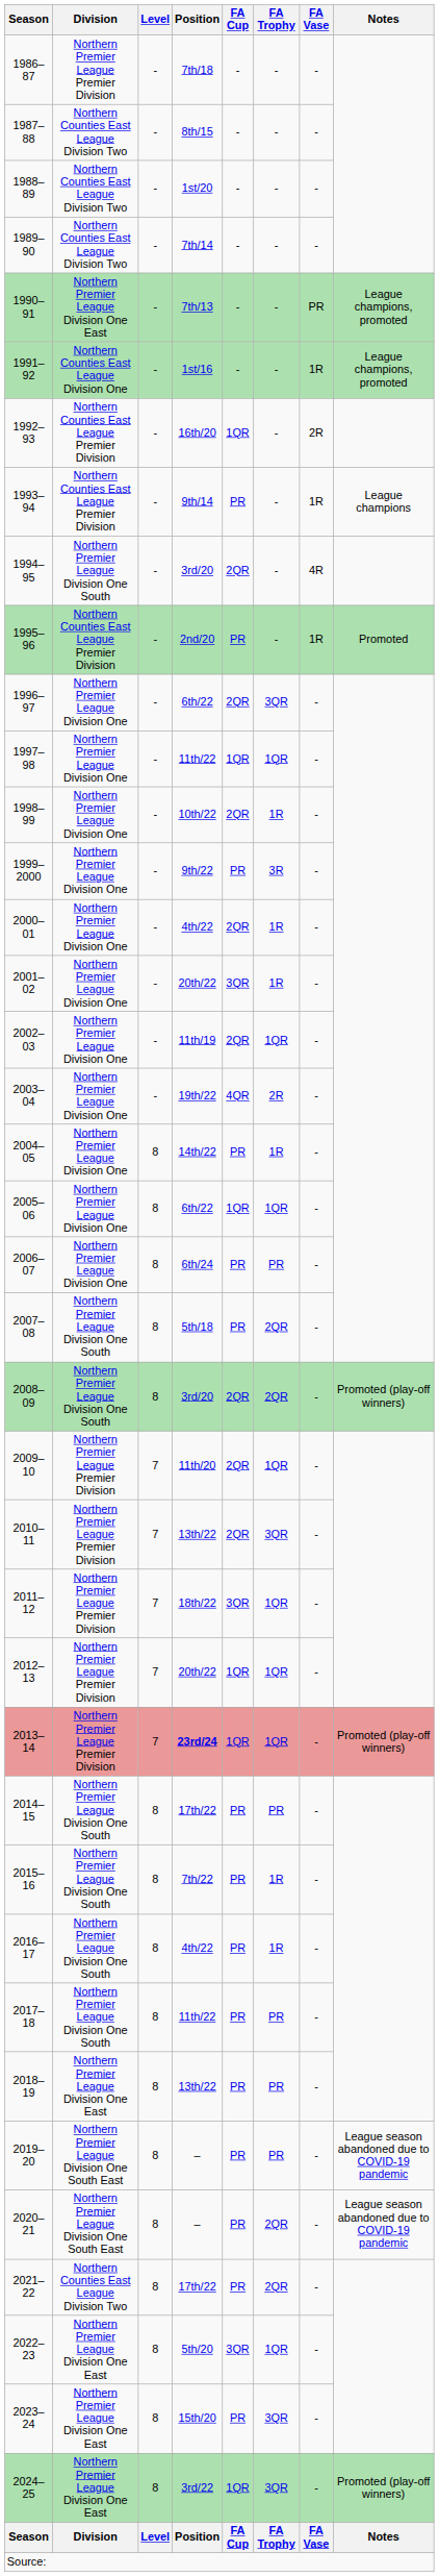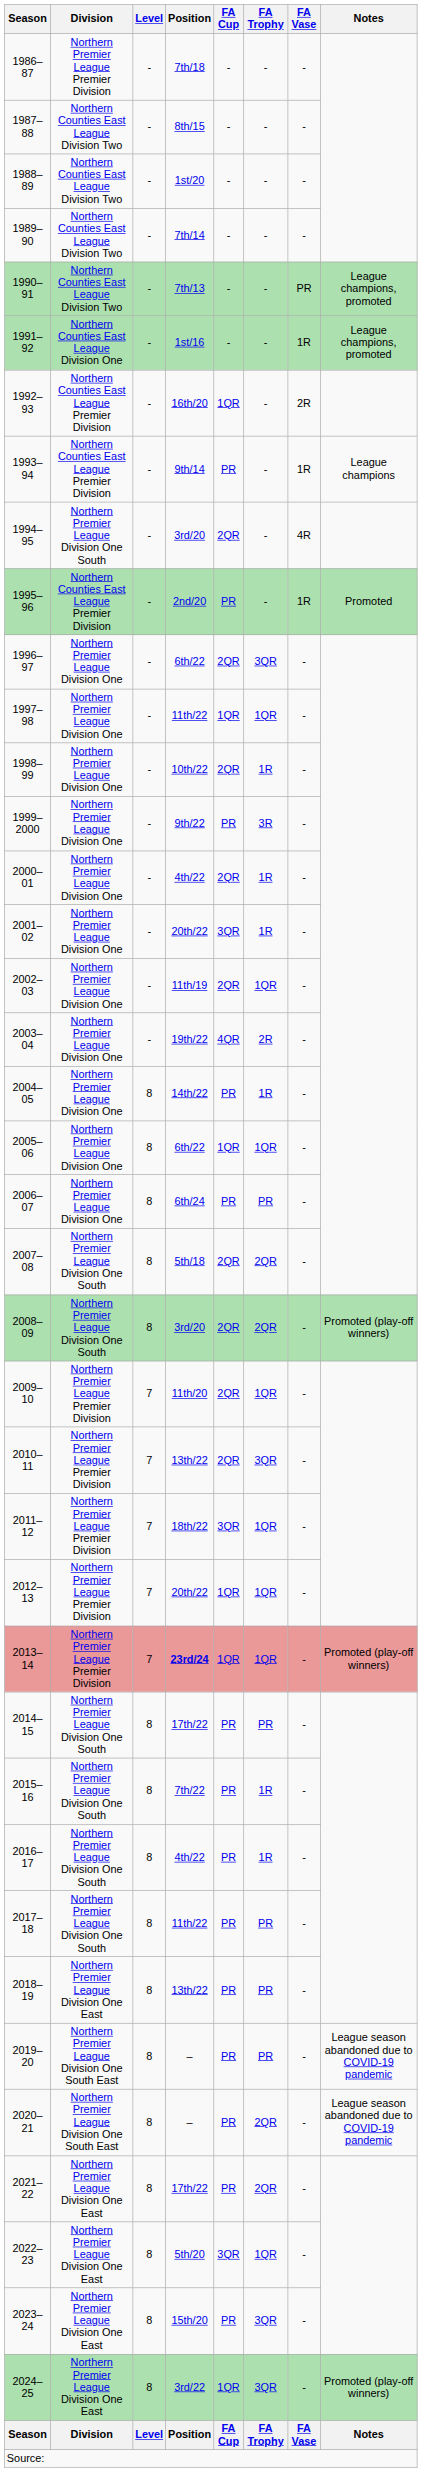 <table class="wikitable collapsible collapsed" style=text-align:center>
 <tr>
 <th>Season</th>
 <th>Division</th>
 <th><a href='#'>Level</a></th>
 <th>Position</th>
 <th><a href='#'>FA Cup</a></th>
 <th><a href='#'>FA Trophy</a></th>
 <th><a href='#'>FA Vase</a></th>
 <th>Notes</th>
 </tr>
 <tr>
 <td>1986–87</td>
 <td><a href='#'>Northern Premier League</a> Premier Division</td>
 <td>-</td>
 <td><a href='#'>7th/18</a></td>
 <td>-</td>
 <td>-</td>
 <td>-</td>
 </tr>
 <tr>
 <td>1987–88</td>
 <td><a href='#'>Northern Counties East League</a> Division Two</td>
 <td>-</td>
 <td><a href='#'>8th/15</a></td>
 <td>-</td>
 <td>-</td>
 <td>-</td>
 </tr>
 <tr>
 <td>1988–89</td>
 <td><a href='#'>Northern Counties East League</a> Division Two</td>
 <td>-</td>
 <td><a href='#'>1st/20</a></td>
 <td>-</td>
 <td>-</td>
 <td>-</td>
 </tr>
 <tr>
 <td>1989–90</td>
 <td><a href='#'>Northern Counties East League</a> Division Two</td>
 <td>-</td>
 <td><a href='#'>7th/14</a></td>
 <td>-</td>
 <td>-</td>
 <td>-</td>
 </tr>
 <tr bgcolor="#ACE1AF">
 <td>1990–91</td>
-<td><a href='#'>Northern Premier League</a> Division One East</td>
+<td><a href='#'>Northern Counties East League</a> Division Two</td>
 <td>-</td>
 <td><a href='#'>7th/13</a></td>
 <td>-</td>
 <td>-</td>
 <td>PR</td>
 <td>League champions, promoted</td>
 </tr>
 <tr bgcolor="#ACE1AF">
 <td>1991–92</td>
 <td><a href='#'>Northern Counties East League</a> Division One</td>
 <td>-</td>
 <td><a href='#'>1st/16</a></td>
 <td>-</td>
 <td>-</td>
 <td>1R</td>
 <td>League champions, promoted</td>
 </tr>
 <tr>
 <td>1992–93</td>
 <td><a href='#'>Northern Counties East League</a> Premier Division</td>
 <td>-</td>
 <td><a href='#'>16th/20</a></td>
 <td><a href='#'>1QR</a></td>
 <td>-</td>
 <td>2R</td>
 </tr>
 <tr>
 <td>1993–94</td>
 <td><a href='#'>Northern Counties East League</a> Premier Division</td>
 <td>-</td>
 <td><a href='#'>9th/14</a></td>
 <td><a href='#'>PR</a></td>
 <td>-</td>
 <td>1R</td>
 <td>League champions</td>
 </tr>
 <tr>
 <td>1994–95</td>
 <td><a href='#'>Northern Premier League</a> Division One South</td>
 <td>-</td>
 <td><a href='#'>3rd/20</a></td>
 <td><a href='#'>2QR</a></td>
 <td>-</td>
 <td>4R</td>
 </tr>
 <tr bgcolor="#ACE1AF">
 <td>1995–96</td>
 <td><a href='#'>Northern Counties East League</a> Premier Division</td>
 <td>-</td>
 <td><a href='#'>2nd/20</a></td>
 <td><a href='#'>PR</a></td>
 <td>-</td>
 <td>1R</td>
 <td>Promoted</td>
 </tr>
 <tr>
 <td>1996–97</td>
 <td><a href='#'>Northern Premier League</a> Division One</td>
 <td>-</td>
 <td><a href='#'>6th/22</a></td>
 <td><a href='#'>2QR</a></td>
 <td><a href='#'>3QR</a></td>
 <td>-</td>
 </tr>
 <tr>
 <td>1997–98</td>
 <td><a href='#'>Northern Premier League</a> Division One</td>
 <td>-</td>
 <td><a href='#'>11th/22</a></td>
 <td><a href='#'>1QR</a></td>
 <td><a href='#'>1QR</a></td>
 <td>-</td>
 </tr>
 <tr>
 <td>1998–99</td>
 <td><a href='#'>Northern Premier League</a> Division One</td>
 <td>-</td>
 <td><a href='#'>10th/22</a></td>
 <td><a href='#'>2QR</a></td>
 <td><a href='#'>1R</a></td>
 <td>-</td>
 </tr>
 <tr>
 <td>1999–2000</td>
 <td><a href='#'>Northern Premier League</a> Division One</td>
 <td>-</td>
 <td><a href='#'>9th/22</a></td>
 <td><a href='#'>PR</a></td>
 <td><a href='#'>3R</a></td>
 <td>-</td>
 </tr>
 <tr>
 <td>2000–01</td>
 <td><a href='#'>Northern Premier League</a> Division One</td>
 <td>-</td>
 <td><a href='#'>4th/22</a></td>
 <td><a href='#'>2QR</a></td>
 <td><a href='#'>1R</a></td>
 <td>-</td>
 </tr>
 <tr>
 <td>2001–02</td>
 <td><a href='#'>Northern Premier League</a> Division One</td>
 <td>-</td>
 <td><a href='#'>20th/22</a></td>
 <td><a href='#'>3QR</a></td>
 <td><a href='#'>1R</a></td>
 <td>-</td>
 </tr>
 <tr>
 <td>2002–03</td>
 <td><a href='#'>Northern Premier League</a> Division One</td>
 <td>-</td>
 <td><a href='#'>11th/19</a></td>
 <td><a href='#'>2QR</a></td>
 <td><a href='#'>1QR</a></td>
 <td>-</td>
 </tr>
 <tr>
 <td>2003–04</td>
 <td><a href='#'>Northern Premier League</a> Division One</td>
 <td>-</td>
 <td><a href='#'>19th/22</a></td>
 <td><a href='#'>4QR</a></td>
 <td><a href='#'>2R</a></td>
 <td>-</td>
 </tr>
 <tr>
 <td>2004–05</td>
 <td><a href='#'>Northern Premier League</a> Division One</td>
 <td>8</td>
 <td><a href='#'>14th/22</a></td>
 <td><a href='#'>PR</a></td>
 <td><a href='#'>1R</a></td>
 <td>-</td>
 </tr>
 <tr>
 <td>2005–06</td>
 <td><a href='#'>Northern Premier League</a> Division One</td>
 <td>8</td>
 <td><a href='#'>6th/22</a></td>
 <td><a href='#'>1QR</a></td>
 <td><a href='#'>1QR</a></td>
 <td>-</td>
 </tr>
 <tr>
 <td>2006–07</td>
 <td><a href='#'>Northern Premier League</a> Division One</td>
 <td>8</td>
 <td><a href='#'>6th/24</a></td>
 <td><a href='#'>PR</a></td>
 <td><a href='#'>PR</a></td>
 <td>-</td>
 </tr>
 <tr>
 <td>2007–08</td>
 <td><a href='#'>Northern Premier League</a> Division One South</td>
 <td>8</td>
 <td><a href='#'>5th/18</a></td>
-<td><a href='#'>PR</a></td>
+<td><a href='#'>2QR</a></td>
 <td><a href='#'>2QR</a></td>
 <td>-</td>
 </tr>
 <tr bgcolor="#ACE1AF">
 <td>2008–09</td>
 <td><a href='#'>Northern Premier League</a> Division One South</td>
 <td>8</td>
 <td><a href='#'>3rd/20</a></td>
 <td><a href='#'>2QR</a></td>
 <td><a href='#'>2QR</a></td>
 <td>-</td>
 <td>Promoted (play-off winners)</td>
 </tr>
 <tr>
 <td>2009–10</td>
 <td><a href='#'>Northern Premier League</a> Premier Division</td>
 <td>7</td>
 <td><a href='#'>11th/20</a></td>
 <td><a href='#'>2QR</a></td>
 <td><a href='#'>1QR</a></td>
 <td>-</td>
 </tr>
 <tr>
 <td>2010–11</td>
 <td><a href='#'>Northern Premier League</a> Premier Division</td>
 <td>7</td>
 <td><a href='#'>13th/22</a></td>
 <td><a href='#'>2QR</a></td>
 <td><a href='#'>3QR</a></td>
 <td>-</td>
 </tr>
 <tr>
 <td>2011–12</td>
 <td><a href='#'>Northern Premier League</a> Premier Division</td>
 <td>7</td>
 <td><a href='#'>18th/22</a></td>
 <td><a href='#'>3QR</a></td>
 <td><a href='#'>1QR</a></td>
 <td>-</td>
 </tr>
 <tr>
 <td>2012–13</td>
 <td><a href='#'>Northern Premier League</a> Premier Division</td>
 <td>7</td>
 <td><a href='#'>20th/22</a></td>
 <td><a href='#'>1QR</a></td>
 <td><a href='#'>1QR</a></td>
 <td>-</td>
 </tr>
 <tr bgcolor="#EB9898">
 <td>2013–14</td>
 <td><a href='#'>Northern Premier League</a> Premier Division</td>
 <td>7</td>
 <td><strong><a href='#'>23rd/24</a></strong></td>
 <td><a href='#'>1QR</a></td>
 <td><a href='#'>1QR</a></td>
 <td>-</td>
 <td>Promoted (play-off winners)</td>
 </tr>
 <tr>
 <td>2014–15</td>
 <td><a href='#'>Northern Premier League</a> Division One South</td>
 <td>8</td>
 <td><a href='#'>17th/22</a></td>
 <td><a href='#'>PR</a></td>
 <td><a href='#'>PR</a></td>
 <td>-</td>
 </tr>
 <tr>
 <td>2015–16</td>
 <td><a href='#'>Northern Premier League</a> Division One South</td>
 <td>8</td>
 <td><a href='#'>7th/22</a></td>
 <td><a href='#'>PR</a></td>
 <td><a href='#'>1R</a></td>
 <td>-</td>
 </tr>
 <tr>
 <td>2016–17</td>
 <td><a href='#'>Northern Premier League</a> Division One South</td>
 <td>8</td>
 <td><a href='#'>4th/22</a></td>
 <td><a href='#'>PR</a></td>
 <td><a href='#'>1R</a></td>
 <td>-</td>
 </tr>
 <tr>
 <td>2017–18</td>
 <td><a href='#'>Northern Premier League</a> Division One South</td>
 <td>8</td>
 <td><a href='#'>11th/22</a></td>
 <td><a href='#'>PR</a></td>
 <td><a href='#'>PR</a></td>
 <td>-</td>
 </tr>
 <tr>
 <td>2018–19</td>
 <td><a href='#'>Northern Premier League</a> Division One East</td>
 <td>8</td>
 <td><a href='#'>13th/22</a></td>
 <td><a href='#'>PR</a></td>
 <td><a href='#'>PR</a></td>
 <td>-</td>
 </tr>
 <tr>
 <td>2019–20</td>
 <td><a href='#'>Northern Premier League</a> Division One South East</td>
 <td>8</td>
 <td>–</td>
 <td><a href='#'>PR</a></td>
 <td><a href='#'>PR</a></td>
 <td>-</td>
 <td>League season abandoned due to <a href='#'>COVID-19 pandemic</a></td>
 </tr>
 <tr>
 <td>2020–21</td>
 <td><a href='#'>Northern Premier League</a> Division One South East</td>
 <td>8</td>
 <td>–</td>
 <td><a href='#'>PR</a></td>
 <td><a href='#'>2QR</a></td>
 <td>-</td>
 <td>League season abandoned due to <a href='#'>COVID-19 pandemic</a></td>
 </tr>
 <tr>
 <td>2021–22</td>
-<td><a href='#'>Northern Counties East League</a> Division Two</td>
+<td><a href='#'>Northern Premier League</a> Division One East</td>
 <td>8</td>
 <td><a href='#'>17th/22</a></td>
 <td><a href='#'>PR</a></td>
 <td><a href='#'>2QR</a></td>
 <td>-</td>
 </tr>
 <tr>
 <td>2022–23</td>
 <td><a href='#'>Northern Premier League</a> Division One East</td>
 <td>8</td>
 <td><a href='#'>5th/20</a></td>
 <td><a href='#'>3QR</a></td>
 <td><a href='#'>1QR</a></td>
 <td>-</td>
 </tr>
 <tr>
 <td>2023–24</td>
 <td><a href='#'>Northern Premier League</a> Division One East</td>
 <td>8</td>
 <td><a href='#'>15th/20</a></td>
 <td><a href='#'>PR</a></td>
 <td><a href='#'>3QR</a></td>
 <td>-</td>
 </tr>
 <tr bgcolor="#ACE1AF">
 <td>2024–25</td>
 <td><a href='#'>Northern Premier League</a> Division One East</td>
 <td>8</td>
 <td><a href='#'>3rd/22</a></td>
 <td><a href='#'>1QR</a></td>
 <td><a href='#'>3QR</a></td>
 <td>-</td>
 <td>Promoted (play-off winners)</td>
 </tr>
 <tr>
 <th>Season</th>
 <th>Division</th>
 <th><a href='#'>Level</a></th>
 <th>Position</th>
 <th><a href='#'>FA Cup</a></th>
 <th><a href='#'>FA Trophy</a></th>
 <th><a href='#'>FA Vase</a></th>
 <th>Notes</th>
 </tr>
 <tr>
 <td align=left colspan=8>Source: </td>
 </tr>
 </table>
